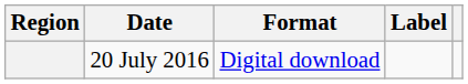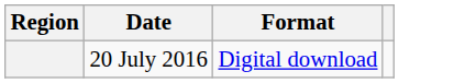 <table class="wikitable plainrowheaders" style="text-align:center">
 <tr>
 <th scope="col">Region</th>
 <th scope="col">Date</th>
 <th scope="col">Format</th>
-<th scope="col">Label</th>
 <th scope="col"></th>
 </tr>
 <tr>
 <th scope="row"></th>
 <td>20 July 2016</td>
 <td><a href='#'>Digital download</a></td>
 <td></td>
-<td></td>
 </tr>
 </table>
